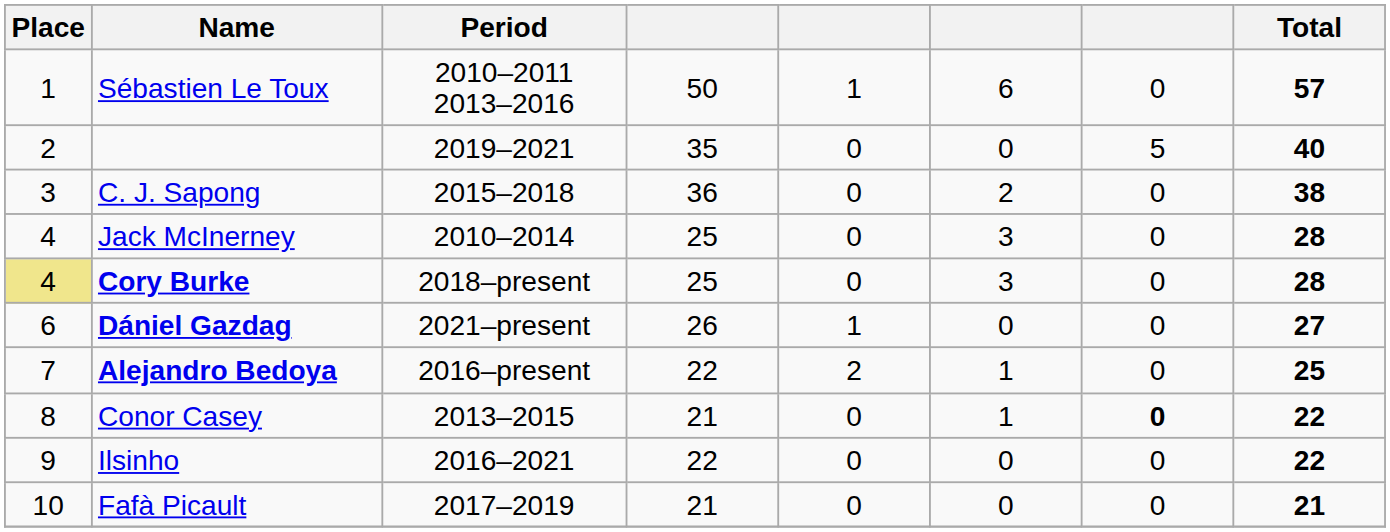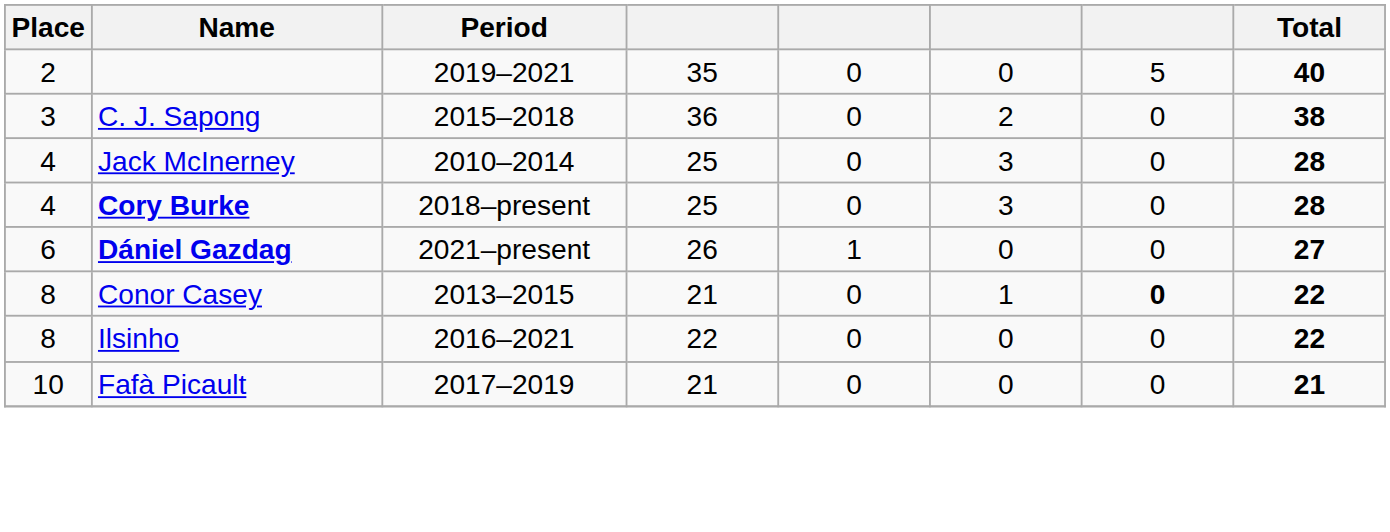 <table class="wikitable sortable" style="font-size: 95%; text-align: center;">
 <tr>
 <th width=30>Place</th>
 <th width=150>Name</th>
 <th width=125>Period</th>
 <th width=75></th>
 <th width=75></th>
 <th width=75></th>
 <th width=75></th>
 <th width=75><strong>Total</strong></th>
-</tr>
-<tr>
-<td>1</td>
-<td align="left"> <a href='#'>Sébastien Le Toux</a></td>
-<td>2010–2011<br>2013–2016</td>
-<td>50</td>
-<td>1</td>
-<td>6</td>
-<td>0</td>
-<td><strong>57</strong></td>
 </tr>
 <tr>
 <td>2</td>
 <td align="left"></td>
 <td>2019–2021</td>
 <td>35</td>
 <td>0</td>
 <td>0</td>
 <td>5</td>
 <td><strong>40</strong></td>
 </tr>
 <tr>
 <td>3</td>
 <td align="left"> <a href='#'>C. J. Sapong</a></td>
 <td>2015–2018</td>
 <td>36</td>
 <td>0</td>
 <td>2</td>
 <td>0</td>
 <td><strong>38</strong></td>
 </tr>
 <tr>
 <td>4</td>
 <td align="left"> <a href='#'>Jack McInerney</a></td>
 <td>2010–2014</td>
 <td>25</td>
 <td>0</td>
 <td>3</td>
 <td>0</td>
 <td><strong>28</strong></td>
 </tr>
 <tr>
-<td style="background: khaki;">4</td>
+<td>4</td>
 <td align="left"> <strong><a href='#'>Cory Burke</a></strong></td>
 <td>2018–present</td>
 <td>25</td>
 <td>0</td>
 <td>3</td>
 <td>0</td>
 <td><strong>28</strong></td>
 </tr>
 <tr>
 <td>6</td>
 <td align="left"> <strong><a href='#'>Dániel Gazdag</a></strong></td>
 <td>2021–present</td>
 <td>26</td>
 <td>1</td>
 <td>0</td>
 <td>0</td>
 <td><strong>27</strong></td>
 </tr>
 <tr>
-<td>7</td>
-<td align="left"> <strong><a href='#'>Alejandro Bedoya</a></strong></td>
-<td>2016–present</td>
-<td>22</td>
-<td>2</td>
-<td>1</td>
-<td>0</td>
-<td><strong>25</strong></td>
-</tr>
-<tr>
 <td>8</td>
 <td align="left"> <a href='#'>Conor Casey</a></td>
 <td>2013–2015</td>
 <td>21</td>
 <td>0</td>
 <td>1</td>
 <td><strong>0</strong></td>
 <td><strong>22</strong></td>
 </tr>
 <tr>
-<td>9</td>
+<td>8</td>
 <td align="left"> <a href='#'>Ilsinho</a></td>
 <td>2016–2021</td>
 <td>22</td>
 <td>0</td>
 <td>0</td>
 <td>0</td>
 <td><strong>22</strong></td>
 </tr>
 <tr>
 <td>10</td>
 <td align="left"> <a href='#'>Fafà Picault</a></td>
 <td>2017–2019</td>
 <td>21</td>
 <td>0</td>
 <td>0</td>
 <td>0</td>
 <td><strong>21</strong></td>
 </tr>
 <tr>
 </tr>
 </table>
